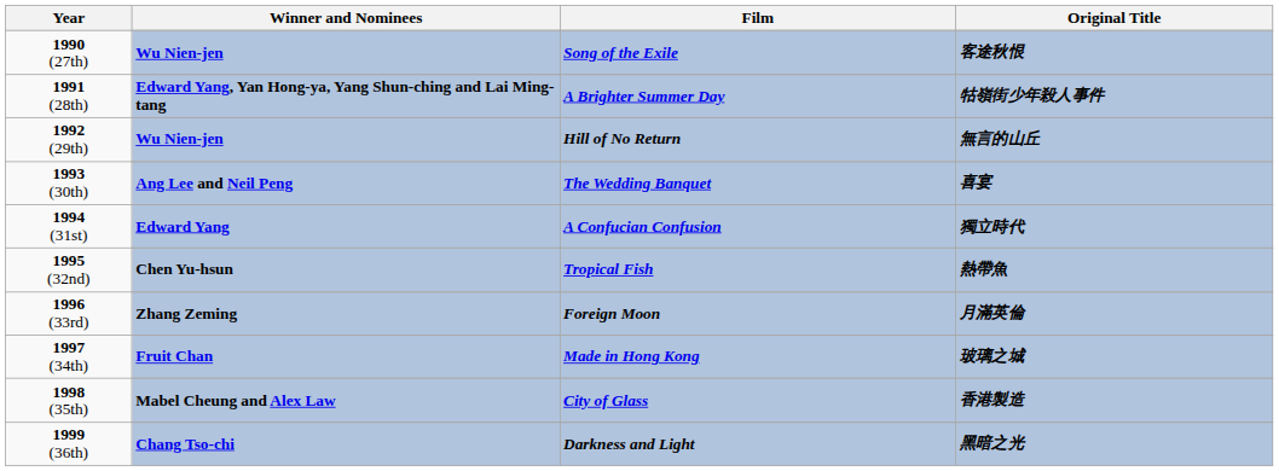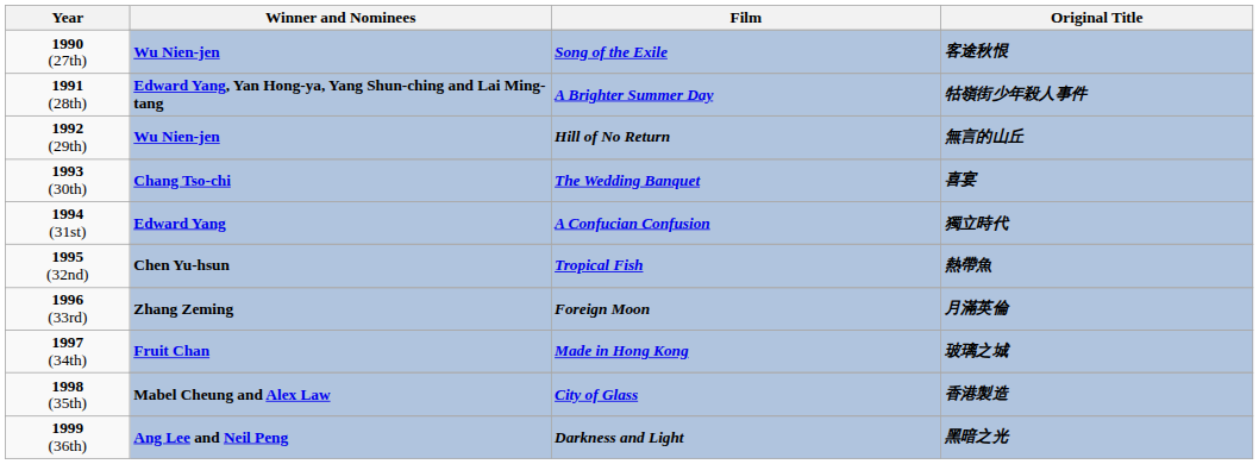 <table class="wikitable" style="width:100%;" cellpadding="5">
 <tr style="background:#bebebe;">
 <th style="width:8%;">Year</th>
 <th style="width:27%;">Winner and Nominees</th>
 <th style="width:25%;">Film</th>
 <th style="width:20%;">Original Title</th>
 </tr>
 <tr>
 <td rowspan="2" style="text-align:center"><strong>1990</strong><br>(27th)</td>
 </tr>
 <tr style="background:#B0C4DE;">
 <td><strong><a href='#'>Wu Nien-jen</a></strong></td>
 <td><strong><em><a href='#'>Song of the Exile</a></em></strong></td>
 <td><strong><em>客途秋恨</em></strong></td>
 </tr>
 <tr>
 <td rowspan="2" style="text-align:center"><strong>1991</strong><br>(28th)</td>
 </tr>
 <tr style="background:#B0C4DE;">
 <td><strong><a href='#'>Edward Yang</a>, Yan Hong-ya, Yang Shun-ching and Lai Ming-tang</strong></td>
 <td><strong><em><a href='#'>A Brighter Summer Day</a></em></strong></td>
 <td><strong><em>牯嶺街少年殺人事件</em></strong></td>
 </tr>
 <tr>
 <td rowspan="2" style="text-align:center"><strong>1992</strong><br>(29th)</td>
 </tr>
 <tr style="background:#B0C4DE;">
 <td><strong><a href='#'>Wu Nien-jen</a></strong></td>
 <td><strong><em>Hill of No Return</em></strong></td>
 <td><strong><em>無言的山丘</em></strong></td>
 </tr>
 <tr>
 <td rowspan="2" style="text-align:center"><strong>1993</strong><br>(30th)</td>
 </tr>
 <tr style="background:#B0C4DE;">
-<td><strong><a href='#'>Ang Lee</a> and <a href='#'>Neil Peng</a></strong></td>
+<td><strong><a href='#'>Chang Tso-chi</a></strong></td>
 <td><strong><em><a href='#'>The Wedding Banquet</a></em></strong></td>
 <td><strong><em>喜宴</em></strong></td>
 </tr>
 <tr>
 <td rowspan="2" style="text-align:center"><strong>1994</strong><br>(31st)</td>
 </tr>
 <tr style="background:#B0C4DE;">
 <td><strong><a href='#'>Edward Yang</a></strong></td>
 <td><strong><em><a href='#'>A Confucian Confusion</a></em></strong></td>
 <td><strong><em>獨立時代</em></strong></td>
 </tr>
 <tr>
 <td rowspan="2" style="text-align:center"><strong>1995</strong><br>(32nd)</td>
 </tr>
 <tr style="background:#B0C4DE;">
 <td><strong>Chen Yu-hsun</strong></td>
 <td><strong><em><a href='#'>Tropical Fish</a></em></strong></td>
 <td><strong><em>熱帶魚</em></strong></td>
 </tr>
 <tr>
 <td rowspan="2" style="text-align:center"><strong>1996</strong><br>(33rd)</td>
 </tr>
 <tr style="background:#B0C4DE;">
 <td><strong>Zhang Zeming</strong></td>
 <td><strong><em>Foreign Moon</em></strong></td>
 <td><strong><em>月滿英倫</em></strong></td>
 </tr>
 <tr>
 <td rowspan="2" style="text-align:center"><strong>1997</strong><br>(34th)</td>
 </tr>
 <tr style="background:#B0C4DE;">
 <td><strong><a href='#'>Fruit Chan</a></strong></td>
 <td><strong><em><a href='#'>Made in Hong Kong</a></em></strong></td>
 <td><strong><em>玻璃之城</em></strong></td>
 </tr>
 <tr>
 <td rowspan="2" style="text-align:center"><strong>1998</strong><br>(35th)</td>
 </tr>
 <tr style="background:#B0C4DE;">
 <td><strong>Mabel Cheung and <a href='#'>Alex Law</a></strong></td>
 <td><strong><em><a href='#'>City of Glass</a></em></strong></td>
 <td><strong><em>香港製造</em></strong></td>
 </tr>
 <tr>
 <td rowspan="2" style="text-align:center"><strong>1999</strong><br>(36th)</td>
 </tr>
 <tr style="background:#B0C4DE;">
-<td><strong><a href='#'>Chang Tso-chi</a></strong></td>
+<td><strong><a href='#'>Ang Lee</a> and <a href='#'>Neil Peng</a></strong></td>
 <td><strong><em>Darkness and Light</em></strong></td>
 <td><strong><em>黑暗之光</em></strong></td>
 </tr>
 </table>
